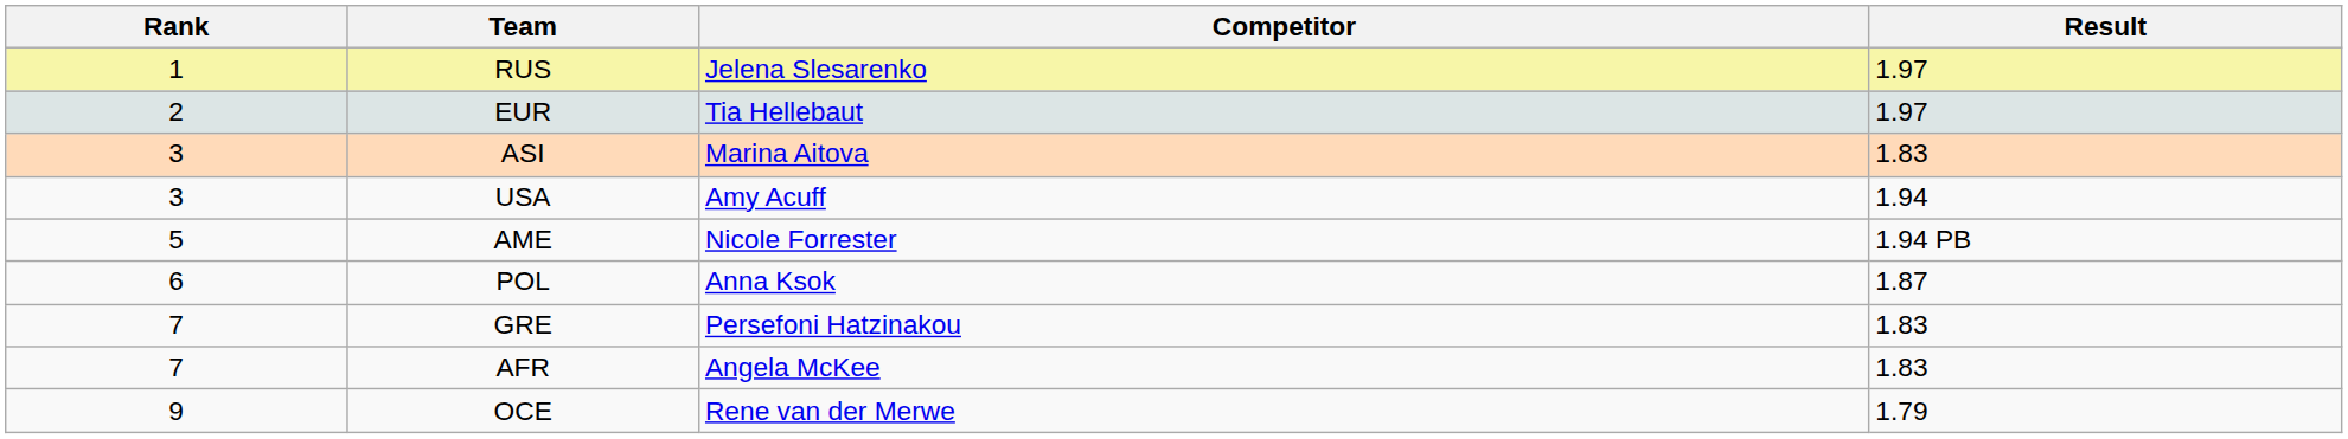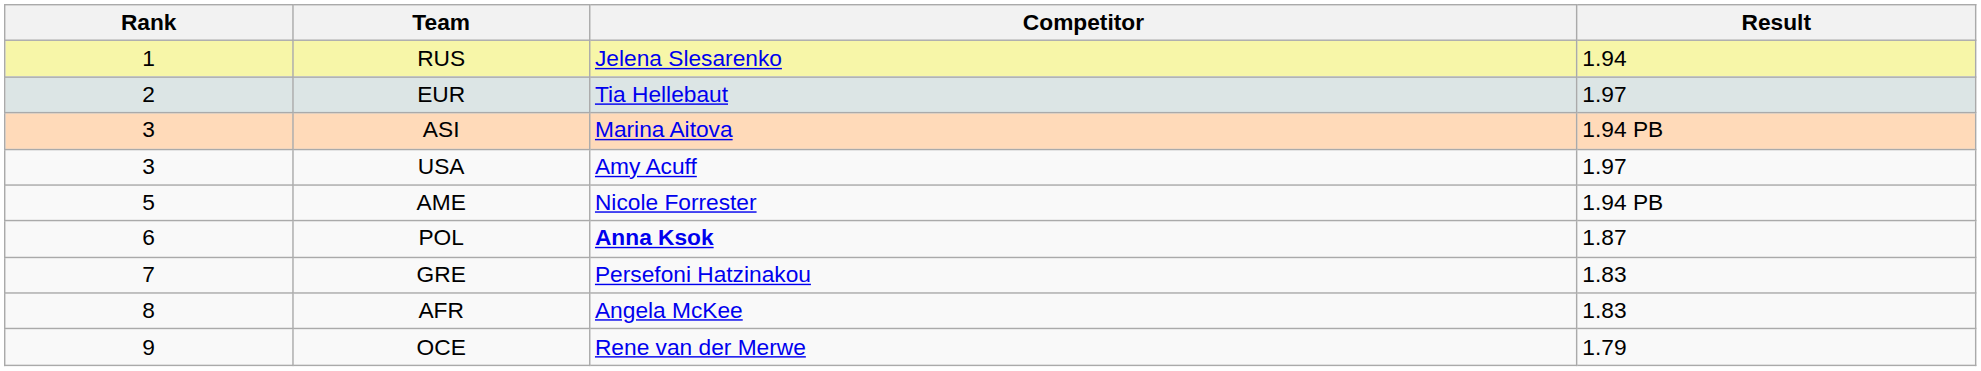 <table class="wikitable" width=70% style=text-align:center>
 <tr>
 <th>Rank</th>
 <th>Team</th>
 <th>Competitor</th>
 <th>Result</th>
 </tr>
 <tr bgcolor="#F7F6A8">
 <td>1</td>
 <td>RUS</td>
 <td align="left"><a href='#'>Jelena Slesarenko</a></td>
-<td align="left">1.97</td>
+<td align="left">1.94</td>
 </tr>
 <tr bgcolor="#DCE5E5">
 <td>2</td>
 <td>EUR</td>
 <td align="left"><a href='#'>Tia Hellebaut</a></td>
 <td align="left">1.97</td>
 </tr>
 <tr bgcolor="#FFDAB9">
 <td>3</td>
 <td>ASI</td>
 <td align="left"><a href='#'>Marina Aitova</a></td>
-<td align="left">1.83</td>
+<td align="left">1.94 PB</td>
 </tr>
 <tr>
 <td>3</td>
 <td>USA</td>
 <td align="left"><a href='#'>Amy Acuff</a></td>
-<td align="left">1.94</td>
+<td align="left">1.97</td>
 </tr>
 <tr>
 <td>5</td>
 <td>AME</td>
 <td align="left"><a href='#'>Nicole Forrester</a></td>
 <td align="left">1.94 PB</td>
 </tr>
 <tr>
 <td>6</td>
 <td>POL</td>
-<td align="left"><a href='#'>Anna Ksok</a></td>
+<td align="left"><strong><a href='#'>Anna Ksok</a></strong></td>
 <td align="left">1.87</td>
 </tr>
 <tr>
 <td>7</td>
 <td>GRE</td>
 <td align="left"><a href='#'>Persefoni Hatzinakou</a></td>
 <td align="left">1.83</td>
 </tr>
 <tr>
-<td>7</td>
+<td>8</td>
 <td>AFR</td>
 <td align="left"><a href='#'>Angela McKee</a></td>
 <td align="left">1.83</td>
 </tr>
 <tr>
 <td>9</td>
 <td>OCE</td>
 <td align="left"><a href='#'>Rene van der Merwe</a></td>
 <td align="left">1.79</td>
 </tr>
 </table>
